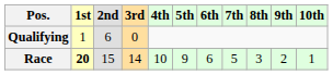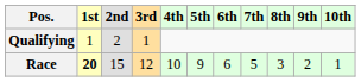 <table class="wikitable" style="font-size:85%; text-align:center">
 <tr>
 <th>Pos.</th>
 <td style="background:#ffffbf;"><strong>1st</strong></td>
 <td style="background:#dfdfdf;"><strong>2nd</strong></td>
 <td style="background:#ffdf9f;"><strong>3rd</strong></td>
 <td style="background:#dfffdf;"><strong>4th</strong></td>
 <td style="background:#dfffdf;"><strong>5th</strong></td>
 <td style="background:#dfffdf;"><strong>6th</strong></td>
 <td style="background:#dfffdf;"><strong>7th</strong></td>
 <td style="background:#dfffdf;"><strong>8th</strong></td>
 <td style="background:#dfffdf;"><strong>9th</strong></td>
 <td style="background:#dfffdf;"><strong>10th</strong></td>
 </tr>
 <tr>
 <th>Qualifying</th>
 <td style="background:#ffffbf;">1</td>
-<td style="background:#dfdfdf;">6</td>
-<td style="background:#ffdf9f;">0</td>
+<td style="background:#dfdfdf;">2</td>
+<td style="background:#ffdf9f;">1</td>
 <td colspan=7></td>
 </tr>
 <tr>
 <th>Race</th>
 <td style="background:#ffffbf;"><strong>20</strong></td>
 <td style="background:#dfdfdf;">15</td>
-<td style="background:#ffdf9f;">14</td>
+<td style="background:#ffdf9f;">12</td>
 <td style="background:#dfffdf;">10</td>
 <td style="background:#dfffdf;">9</td>
 <td style="background:#dfffdf;">6</td>
 <td style="background:#dfffdf;">5</td>
 <td style="background:#dfffdf;">3</td>
 <td style="background:#dfffdf;">2</td>
 <td style="background:#dfffdf;">1</td>
 </tr>
 </table>
